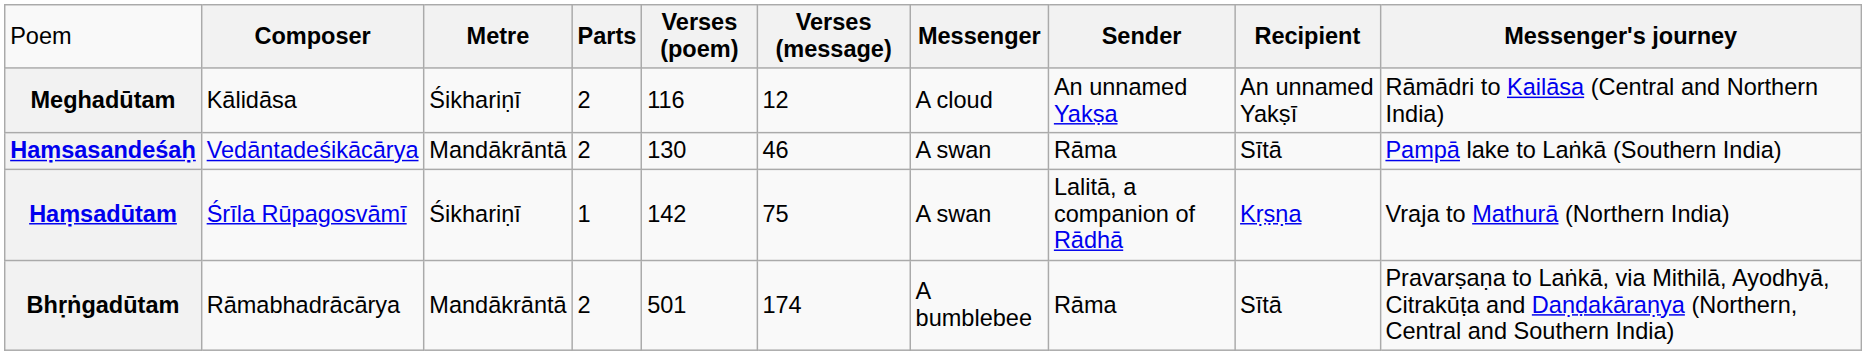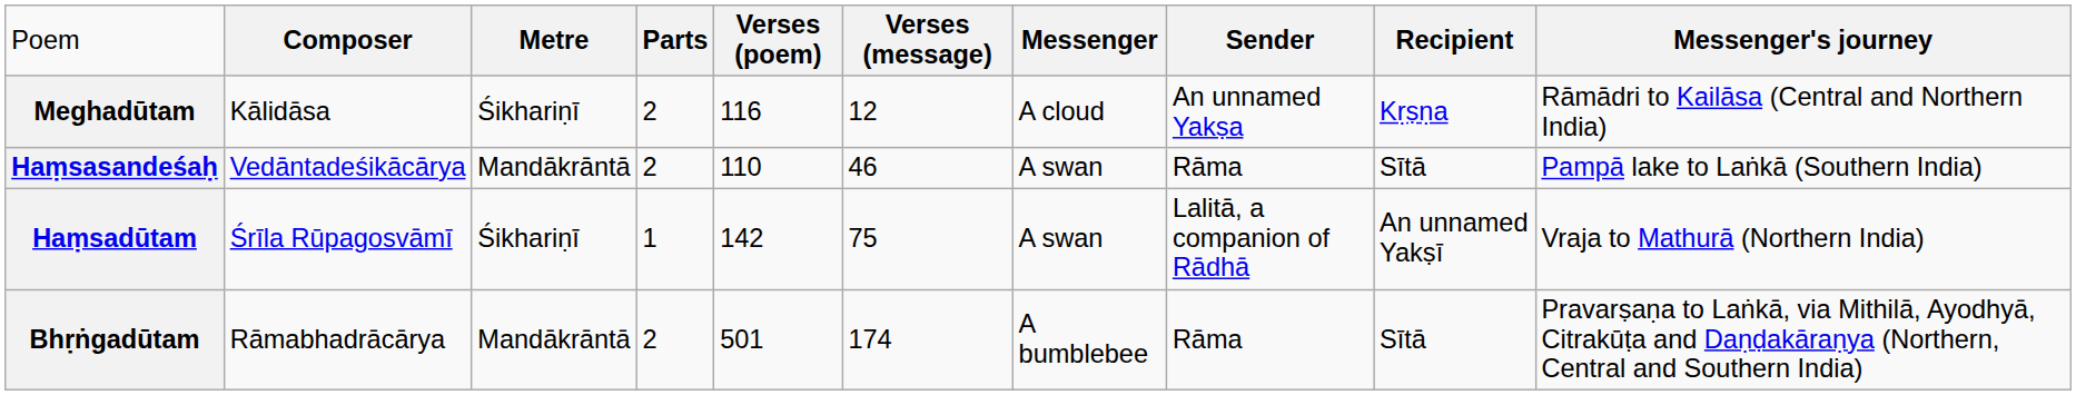 <table class="wikitable" style="margin:1em auto; text-align:centr;">
 <tr>
 <td scope="row">Poem</td>
 <th scope="col">Composer</th>
 <th scope="col">Metre</th>
 <th scope="col">Parts</th>
 <th scope="col">Verses (poem)</th>
 <th scope="col">Verses (message)</th>
 <th scope="col">Messenger</th>
 <th scope="col">Sender</th>
 <th scope="col">Recipient</th>
 <th scope="col">Messenger's journey</th>
 </tr>
 <tr>
 <th scope="row">Meghadūtam</th>
 <td>Kālidāsa</td>
 <td>Śikhariṇī</td>
 <td>2</td>
 <td>116</td>
 <td>12</td>
 <td>A cloud</td>
 <td>An unnamed <a href='#'>Yakṣa</a></td>
-<td>An unnamed Yakṣī</td>
+<td><a href='#'>Kṛṣṇa</a></td>
 <td>Rāmādri to <a href='#'>Kailāsa</a> (Central and Northern India)</td>
 </tr>
 <tr>
 <th scope="row"><a href='#'>Haṃsasandeśaḥ</a></th>
 <td><a href='#'>Vedāntadeśikācārya</a></td>
 <td>Mandākrāntā</td>
 <td>2</td>
-<td>130</td>
+<td>110</td>
 <td>46</td>
 <td>A swan</td>
 <td>Rāma</td>
 <td>Sītā</td>
 <td><a href='#'>Pampā</a> lake to Laṅkā (Southern India)</td>
 </tr>
 <tr>
 <th scope="row"><a href='#'>Haṃsadūtam</a></th>
 <td><a href='#'>Śrīla Rūpagosvāmī</a></td>
 <td>Śikhariṇī</td>
 <td>1</td>
 <td>142</td>
 <td>75</td>
 <td>A swan</td>
 <td>Lalitā, a companion of <a href='#'>Rādhā</a></td>
-<td><a href='#'>Kṛṣṇa</a></td>
+<td>An unnamed Yakṣī</td>
 <td>Vraja to <a href='#'>Mathurā</a> (Northern India)</td>
 </tr>
 <tr>
 <th scope="row">Bhṛṅgadūtam</th>
 <td>Rāmabhadrācārya</td>
 <td>Mandākrāntā</td>
 <td>2</td>
 <td>501</td>
 <td>174</td>
 <td>A bumblebee</td>
 <td>Rāma</td>
 <td>Sītā</td>
 <td>Pravarṣaṇa to Laṅkā, via Mithilā, Ayodhyā, Citrakūṭa and <a href='#'>Daṇḍakāraṇya</a> (Northern, Central and Southern India)</td>
 </tr>
 </table>
